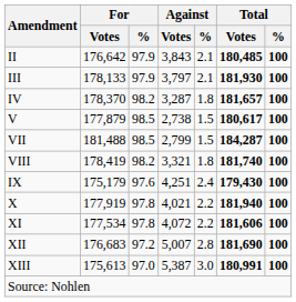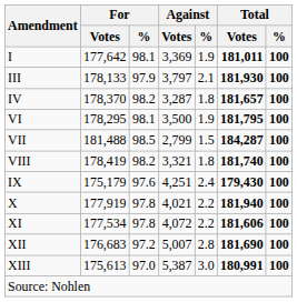 <table class=wikitable style=text-align:right>
 <tr>
 <th rowspan=2>Amendment</th>
 <th colspan=2>For</th>
 <th colspan=2>Against</th>
 <th colspan=2>Total</th>
 </tr>
 <tr>
 <th>Votes</th>
 <th>%</th>
 <th>Votes</th>
 <th>%</th>
 <th>Votes</th>
 <th>%</th>
 </tr>
 <tr>
-<td align=left>II</td>
-<td>176,642</td>
-<td>97.9</td>
-<td>3,843</td>
-<td>2.1</td>
-<td><strong>180,485</strong></td>
+<td align=left>I</td>
+<td>177,642</td>
+<td>98.1</td>
+<td>3,369</td>
+<td>1.9</td>
+<td><strong>181,011</strong></td>
 <td><strong>100</strong></td>
 </tr>
 <tr>
 <td align=left>III</td>
 <td>178,133</td>
 <td>97.9</td>
 <td>3,797</td>
 <td>2.1</td>
 <td><strong>181,930</strong></td>
 <td><strong>100</strong></td>
 </tr>
 <tr>
 <td align=left>IV</td>
 <td>178,370</td>
 <td>98.2</td>
 <td>3,287</td>
 <td>1.8</td>
 <td><strong>181,657</strong></td>
 <td><strong>100</strong></td>
 </tr>
 <tr>
-<td align=left>V</td>
-<td>177,879</td>
-<td>98.5</td>
-<td>2,738</td>
-<td>1.5</td>
-<td><strong>180,617</strong></td>
+<td align=left>VI</td>
+<td>178,295</td>
+<td>98.1</td>
+<td>3,500</td>
+<td>1.9</td>
+<td><strong>181,795</strong></td>
 <td><strong>100</strong></td>
 </tr>
 <tr>
 <td align=left>VII</td>
 <td>181,488</td>
 <td>98.5</td>
 <td>2,799</td>
 <td>1.5</td>
 <td><strong>184,287</strong></td>
 <td><strong>100</strong></td>
 </tr>
 <tr>
 <td align=left>VIII</td>
 <td>178,419</td>
 <td>98.2</td>
 <td>3,321</td>
 <td>1.8</td>
 <td><strong>181,740</strong></td>
 <td><strong>100</strong></td>
 </tr>
 <tr>
 <td align=left>IX</td>
 <td>175,179</td>
 <td>97.6</td>
 <td>4,251</td>
 <td>2.4</td>
 <td><strong>179,430</strong></td>
 <td><strong>100</strong></td>
 </tr>
 <tr>
 <td align=left>X</td>
 <td>177,919</td>
 <td>97.8</td>
 <td>4,021</td>
 <td>2.2</td>
 <td><strong>181,940</strong></td>
 <td><strong>100</strong></td>
 </tr>
 <tr>
 <td align=left>XI</td>
 <td>177,534</td>
 <td>97.8</td>
 <td>4,072</td>
 <td>2.2</td>
 <td><strong>181,606</strong></td>
 <td><strong>100</strong></td>
 </tr>
 <tr>
 <td align=left>XII</td>
 <td>176,683</td>
 <td>97.2</td>
 <td>5,007</td>
 <td>2.8</td>
 <td><strong>181,690</strong></td>
 <td><strong>100</strong></td>
 </tr>
 <tr>
 <td align=left>XIII</td>
 <td>175,613</td>
 <td>97.0</td>
 <td>5,387</td>
 <td>3.0</td>
 <td><strong>180,991</strong></td>
 <td><strong>100</strong></td>
 </tr>
 <tr>
 <td align=left colspan=7>Source: Nohlen</td>
 </tr>
 </table>
